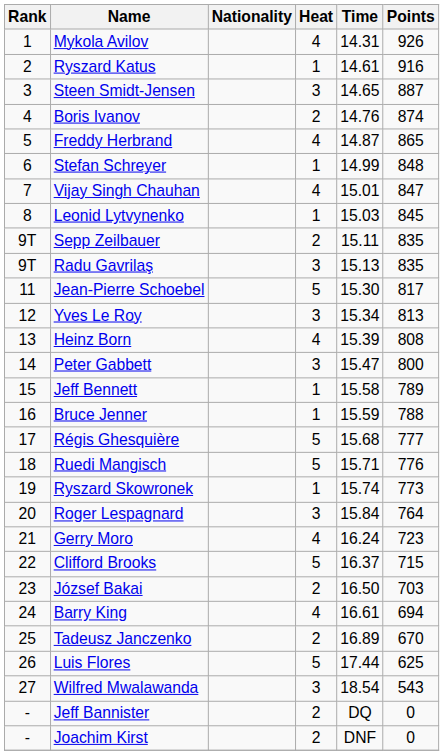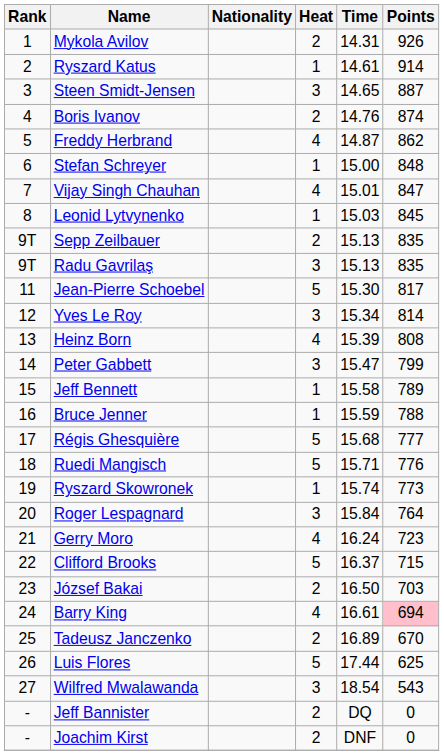 <table class="wikitable sortable" style="text-align:center">
 <tr>
 <th>Rank</th>
 <th>Name</th>
 <th>Nationality</th>
 <th>Heat</th>
 <th>Time</th>
 <th>Points</th>
 </tr>
 <tr>
 <td>1</td>
 <td align=left><a href='#'>Mykola Avilov</a></td>
 <td align=left></td>
-<td>4</td>
+<td>2</td>
 <td>14.31</td>
 <td>926</td>
 </tr>
 <tr>
 <td>2</td>
 <td align=left><a href='#'>Ryszard Katus</a></td>
 <td align=left></td>
 <td>1</td>
 <td>14.61</td>
-<td>916</td>
+<td>914</td>
 </tr>
 <tr>
 <td>3</td>
 <td align=left><a href='#'>Steen Smidt-Jensen</a></td>
 <td align=left></td>
 <td>3</td>
 <td>14.65</td>
 <td>887</td>
 </tr>
 <tr>
 <td>4</td>
 <td align=left><a href='#'>Boris Ivanov</a></td>
 <td align=left></td>
 <td>2</td>
 <td>14.76</td>
 <td>874</td>
 </tr>
 <tr>
 <td>5</td>
 <td align=left><a href='#'>Freddy Herbrand</a></td>
 <td align=left></td>
 <td>4</td>
 <td>14.87</td>
-<td>865</td>
+<td>862</td>
 </tr>
 <tr>
 <td>6</td>
 <td align=left><a href='#'>Stefan Schreyer</a></td>
 <td align=left></td>
 <td>1</td>
-<td>14.99</td>
+<td>15.00</td>
 <td>848</td>
 </tr>
 <tr>
 <td>7</td>
 <td align=left><a href='#'>Vijay Singh Chauhan</a></td>
 <td align=left></td>
 <td>4</td>
 <td>15.01</td>
 <td>847</td>
 </tr>
 <tr>
 <td>8</td>
 <td align=left><a href='#'>Leonid Lytvynenko</a></td>
 <td align=left></td>
 <td>1</td>
 <td>15.03</td>
 <td>845</td>
 </tr>
 <tr>
 <td>9T</td>
 <td align=left><a href='#'>Sepp Zeilbauer</a></td>
 <td align=left></td>
 <td>2</td>
-<td>15.11</td>
+<td>15.13</td>
 <td>835</td>
 </tr>
 <tr>
 <td>9T</td>
 <td align=left><a href='#'>Radu Gavrilaş</a></td>
 <td align=left></td>
 <td>3</td>
 <td>15.13</td>
 <td>835</td>
 </tr>
 <tr>
 <td>11</td>
 <td align=left><a href='#'>Jean-Pierre Schoebel</a></td>
 <td align=left></td>
 <td>5</td>
 <td>15.30</td>
 <td>817</td>
 </tr>
 <tr>
 <td>12</td>
 <td align=left><a href='#'>Yves Le Roy</a></td>
 <td align=left></td>
 <td>3</td>
 <td>15.34</td>
-<td>813</td>
+<td>814</td>
 </tr>
 <tr>
 <td>13</td>
 <td align=left><a href='#'>Heinz Born</a></td>
 <td align=left></td>
 <td>4</td>
 <td>15.39</td>
 <td>808</td>
 </tr>
 <tr>
 <td>14</td>
 <td align=left><a href='#'>Peter Gabbett</a></td>
 <td align=left></td>
 <td>3</td>
 <td>15.47</td>
-<td>800</td>
+<td>799</td>
 </tr>
 <tr>
 <td>15</td>
 <td align=left><a href='#'>Jeff Bennett</a></td>
 <td align=left></td>
 <td>1</td>
 <td>15.58</td>
 <td>789</td>
 </tr>
 <tr>
 <td>16</td>
 <td align=left><a href='#'>Bruce Jenner</a></td>
 <td align=left></td>
 <td>1</td>
 <td>15.59</td>
 <td>788</td>
 </tr>
 <tr>
 <td>17</td>
 <td align=left><a href='#'>Régis Ghesquière</a></td>
 <td align=left></td>
 <td>5</td>
 <td>15.68</td>
 <td>777</td>
 </tr>
 <tr>
 <td>18</td>
 <td align=left><a href='#'>Ruedi Mangisch</a></td>
 <td align=left></td>
 <td>5</td>
 <td>15.71</td>
 <td>776</td>
 </tr>
 <tr>
 <td>19</td>
 <td align=left><a href='#'>Ryszard Skowronek</a></td>
 <td align=left></td>
 <td>1</td>
 <td>15.74</td>
 <td>773</td>
 </tr>
 <tr>
 <td>20</td>
 <td align=left><a href='#'>Roger Lespagnard</a></td>
 <td align=left></td>
 <td>3</td>
 <td>15.84</td>
 <td>764</td>
 </tr>
 <tr>
 <td>21</td>
 <td align=left><a href='#'>Gerry Moro</a></td>
 <td align=left></td>
 <td>4</td>
 <td>16.24</td>
 <td>723</td>
 </tr>
 <tr>
 <td>22</td>
 <td align=left><a href='#'>Clifford Brooks</a></td>
 <td align=left></td>
 <td>5</td>
 <td>16.37</td>
 <td>715</td>
 </tr>
 <tr>
 <td>23</td>
 <td align=left><a href='#'>József Bakai</a></td>
 <td align=left></td>
 <td>2</td>
 <td>16.50</td>
 <td>703</td>
 </tr>
 <tr>
 <td>24</td>
 <td align=left><a href='#'>Barry King</a></td>
 <td align=left></td>
 <td>4</td>
 <td>16.61</td>
-<td>694</td>
+<td style="background: pink;">694</td>
 </tr>
 <tr>
 <td>25</td>
 <td align=left><a href='#'>Tadeusz Janczenko</a></td>
 <td align=left></td>
 <td>2</td>
 <td>16.89</td>
 <td>670</td>
 </tr>
 <tr>
 <td>26</td>
 <td align=left><a href='#'>Luis Flores</a></td>
 <td align=left></td>
 <td>5</td>
 <td>17.44</td>
 <td>625</td>
 </tr>
 <tr>
 <td>27</td>
 <td align=left><a href='#'>Wilfred Mwalawanda</a></td>
 <td align=left></td>
 <td>3</td>
 <td>18.54</td>
 <td>543</td>
 </tr>
 <tr>
 <td>-</td>
 <td align=left><a href='#'>Jeff Bannister</a></td>
 <td align=left></td>
 <td>2</td>
 <td>DQ</td>
 <td>0</td>
 </tr>
 <tr>
 <td>-</td>
 <td align=left><a href='#'>Joachim Kirst</a></td>
 <td align=left></td>
 <td>2</td>
 <td>DNF</td>
 <td>0</td>
 </tr>
 <tr>
 </tr>
 </table>
